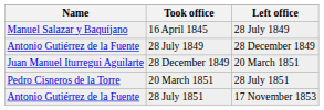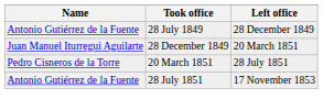 <table class="wikitable">
 <tr>
 </tr>
 <tr>
 <th>Name</th>
 <th>Took office</th>
 <th>Left office</th>
-</tr>
-<tr bgcolor="efefef">
-<td><a href='#'>Manuel Salazar y Baquíjano</a></td>
-<td>16 April 1845</td>
-<td>28 July 1849</td>
 </tr>
 <tr bgcolor="efefef">
 <td><a href='#'>Antonio Gutiérrez de la Fuente</a></td>
 <td>28 July 1849</td>
 <td>28 December 1849</td>
 </tr>
 <tr bgcolor="efefef">
 <td><a href='#'>Juan Manuel Iturregui Aguilarte</a></td>
 <td>28 December 1849</td>
 <td>20 March 1851</td>
 </tr>
 <tr bgcolor="efefef">
 <td><a href='#'>Pedro Cisneros de la Torre</a></td>
 <td>20 March 1851</td>
 <td>28 July 1851</td>
 </tr>
 <tr bgcolor="efefef">
 <td><a href='#'>Antonio Gutiérrez de la Fuente</a></td>
 <td>28 July 1851</td>
 <td>17 November 1853</td>
 </tr>
 </table>
